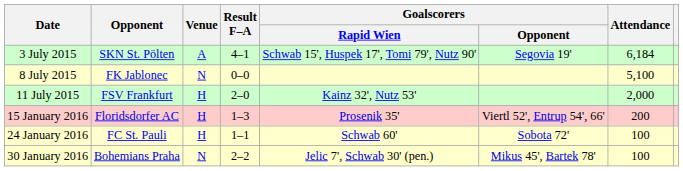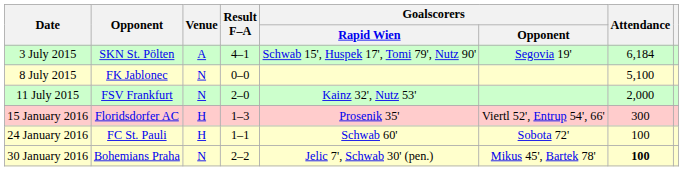 <table class="wikitable" style="text-align:center; font-size:90%">
 <tr>
 <th rowspan="2">Date</th>
 <th rowspan="2">Opponent</th>
 <th rowspan="2">Venue</th>
 <th rowspan="2">Result<br>F–A</th>
 <th colspan="2">Goalscorers</th>
 <th rowspan="2">Attendance</th>
 <th rowspan="2"></th>
 </tr>
 <tr>
 <th><a href='#'>Rapid Wien</a></th>
 <th>Opponent</th>
 </tr>
 <tr bgcolor="#CCFFCC">
 <td>3 July 2015</td>
 <td><a href='#'>SKN St. Pölten</a></td>
 <td><a href='#'>A</a></td>
 <td>4–1</td>
 <td><a href='#'>Schwab</a> 15', <a href='#'>Huspek</a> 17', <a href='#'>Tomi</a> 79', <a href='#'>Nutz</a> 90'</td>
 <td><a href='#'>Segovia</a> 19'</td>
 <td>6,184</td>
 <td></td>
 </tr>
 <tr bgcolor="#FFFFCC">
 <td>8 July 2015</td>
 <td><a href='#'>FK Jablonec</a></td>
 <td><a href='#'>N</a></td>
 <td>0–0</td>
 <td></td>
 <td></td>
 <td>5,100</td>
 <td></td>
 </tr>
 <tr bgcolor="#CCFFCC">
 <td>11 July 2015</td>
 <td><a href='#'>FSV Frankfurt</a></td>
-<td><a href='#'>H</a></td>
+<td><a href='#'>N</a></td>
 <td>2–0</td>
 <td><a href='#'>Kainz</a> 32', <a href='#'>Nutz</a> 53'</td>
 <td></td>
 <td>2,000</td>
 <td></td>
 </tr>
 <tr bgcolor="#FFCCCC">
 <td>15 January 2016</td>
 <td><a href='#'>Floridsdorfer AC</a></td>
 <td><a href='#'>H</a></td>
 <td>1–3</td>
 <td><a href='#'>Prosenik</a> 35'</td>
 <td>Viertl 52', <a href='#'>Entrup</a> 54', 66'</td>
-<td>200</td>
+<td>300</td>
 <td></td>
 </tr>
 <tr bgcolor="#FFFFCC">
 <td>24 January 2016</td>
 <td><a href='#'>FC St. Pauli</a></td>
 <td><a href='#'>H</a></td>
 <td>1–1</td>
 <td><a href='#'>Schwab</a> 60'</td>
 <td><a href='#'>Sobota</a> 72'</td>
 <td>100</td>
 <td></td>
 </tr>
 <tr bgcolor="#FFFFCC">
 <td>30 January 2016</td>
 <td><a href='#'>Bohemians Praha</a></td>
 <td><a href='#'>N</a></td>
 <td>2–2</td>
 <td><a href='#'>Jelic</a> 7', <a href='#'>Schwab</a> 30' (pen.)</td>
 <td><a href='#'>Mikus</a> 45', <a href='#'>Bartek</a> 78'</td>
-<td>100</td>
+<td><strong>100</strong></td>
 <td></td>
 </tr>
 </table>
